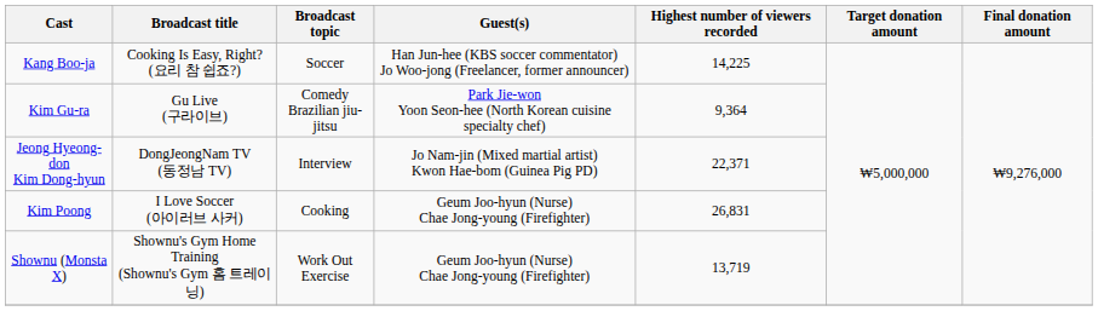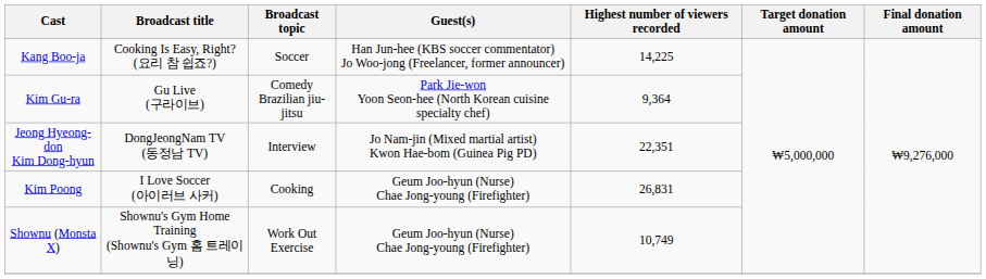 <table class="wikitable" style="text-align:center">
 <tr>
 <th>Cast</th>
 <th>Broadcast title</th>
 <th>Broadcast topic</th>
 <th>Guest(s)</th>
 <th>Highest number of viewers recorded</th>
 <th>Target donation amount</th>
 <th>Final donation amount</th>
 </tr>
 <tr>
 <td><a href='#'>Kang Boo-ja</a></td>
 <td>Cooking Is Easy, Right?<br>(요리 참 쉽죠?)</td>
 <td>Soccer</td>
 <td>Han Jun-hee (KBS soccer commentator)<br>Jo Woo-jong (Freelancer, former announcer)</td>
 <td>14,225</td>
 <td rowspan="5">₩5,000,000</td>
 <td rowspan="5">₩9,276,000</td>
 </tr>
 <tr>
 <td><a href='#'>Kim Gu-ra</a></td>
 <td>Gu Live<br>(구라이브)</td>
 <td>Comedy<br>Brazilian jiu-jitsu</td>
 <td><a href='#'>Park Jie-won</a><br>Yoon Seon-hee (North Korean cuisine specialty chef)</td>
 <td>9,364</td>
 </tr>
 <tr>
 <td><a href='#'>Jeong Hyeong-don</a><br><a href='#'>Kim Dong-hyun</a></td>
 <td>DongJeongNam TV<br>(동정남 TV)</td>
 <td>Interview</td>
 <td>Jo Nam-jin (Mixed martial artist)<br>Kwon Hae-bom (Guinea Pig PD)</td>
-<td>22,371</td>
+<td>22,351</td>
 </tr>
 <tr>
 <td><a href='#'>Kim Poong</a></td>
 <td>I Love Soccer<br>(아이러브 사커)</td>
 <td>Cooking</td>
 <td>Geum Joo-hyun (Nurse)<br>Chae Jong-young (Firefighter)</td>
 <td>26,831</td>
 </tr>
 <tr>
 <td><a href='#'>Shownu</a> (<a href='#'>Monsta X</a>)</td>
 <td>Shownu's Gym Home Training<br>(Shownu's Gym 홈 트레이닝)</td>
 <td>Work Out<br>Exercise</td>
 <td>Geum Joo-hyun (Nurse)<br>Chae Jong-young (Firefighter)</td>
-<td>13,719</td>
+<td>10,749</td>
 </tr>
 <tr>
 </tr>
 </table>
